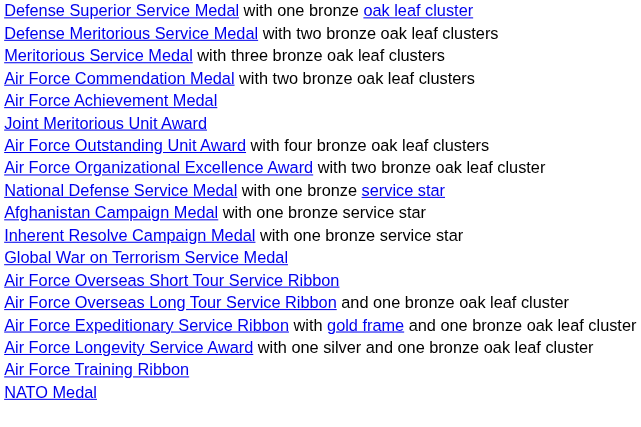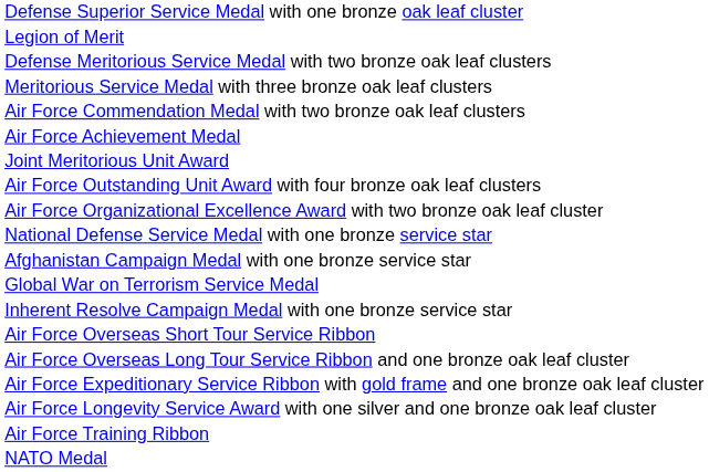 <table>
 <tr>
 <td></td>
 <td><a href='#'>Defense Superior Service Medal</a> with one bronze <a href='#'>oak leaf cluster</a></td>
+</tr>
+<tr>
+<td></td>
+<td><a href='#'>Legion of Merit</a></td>
 </tr>
 <tr>
 <td></td>
 <td><a href='#'>Defense Meritorious Service Medal</a> with two bronze oak leaf clusters</td>
 </tr>
 <tr>
 <td></td>
 <td><a href='#'>Meritorious Service Medal</a> with three bronze oak leaf clusters</td>
 </tr>
 <tr>
 <td></td>
 <td><a href='#'>Air Force Commendation Medal</a> with two bronze oak leaf clusters</td>
 </tr>
 <tr>
 <td></td>
 <td><a href='#'>Air Force Achievement Medal</a></td>
 </tr>
 <tr>
 <td></td>
 <td><a href='#'>Joint Meritorious Unit Award</a></td>
 </tr>
 <tr>
 <td></td>
 <td><a href='#'>Air Force Outstanding Unit Award</a> with four bronze oak leaf clusters</td>
 </tr>
 <tr>
 <td></td>
 <td><a href='#'>Air Force Organizational Excellence Award</a> with two bronze oak leaf cluster</td>
 </tr>
 <tr>
 <td></td>
 <td><a href='#'>National Defense Service Medal</a> with one bronze <a href='#'>service star</a></td>
 </tr>
 <tr>
 <td></td>
 <td><a href='#'>Afghanistan Campaign Medal</a> with one bronze service star</td>
 </tr>
 <tr>
 <td></td>
-<td><a href='#'>Inherent Resolve Campaign Medal</a> with one bronze service star</td>
+<td><a href='#'>Global War on Terrorism Service Medal</a></td>
 </tr>
 <tr>
 <td></td>
-<td><a href='#'>Global War on Terrorism Service Medal</a></td>
+<td><a href='#'>Inherent Resolve Campaign Medal</a> with one bronze service star</td>
 </tr>
 <tr>
 <td></td>
 <td><a href='#'>Air Force Overseas Short Tour Service Ribbon</a></td>
 </tr>
 <tr>
 <td></td>
 <td><a href='#'>Air Force Overseas Long Tour Service Ribbon</a> and one bronze oak leaf cluster</td>
 </tr>
 <tr>
 <td></td>
 <td><a href='#'>Air Force Expeditionary Service Ribbon</a> with <a href='#'>gold frame</a> and one bronze oak leaf cluster</td>
 </tr>
 <tr>
 <td></td>
 <td><a href='#'>Air Force Longevity Service Award</a> with one silver and one bronze oak leaf cluster</td>
 </tr>
 <tr>
 <td></td>
 <td><a href='#'>Air Force Training Ribbon</a></td>
 </tr>
 <tr>
 <td></td>
 <td><a href='#'>NATO Medal</a></td>
 </tr>
 </table>
